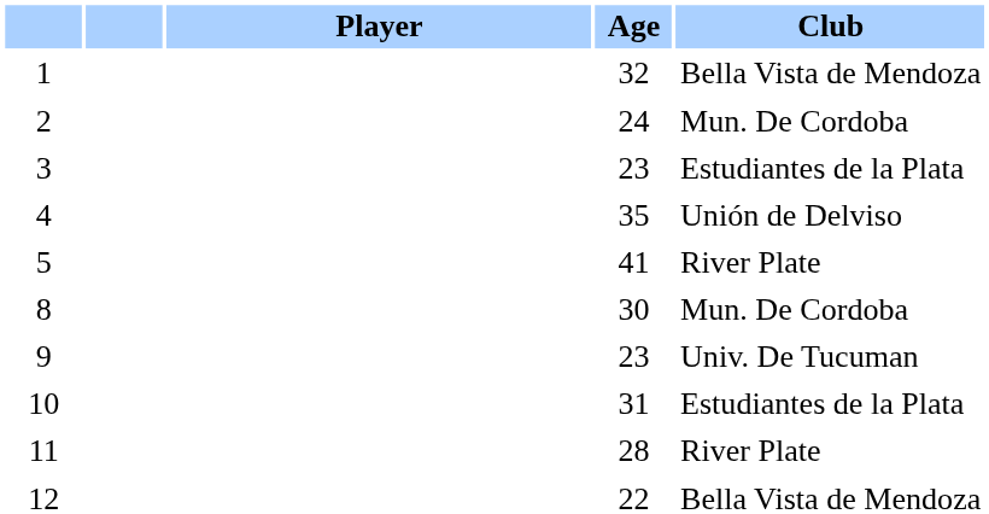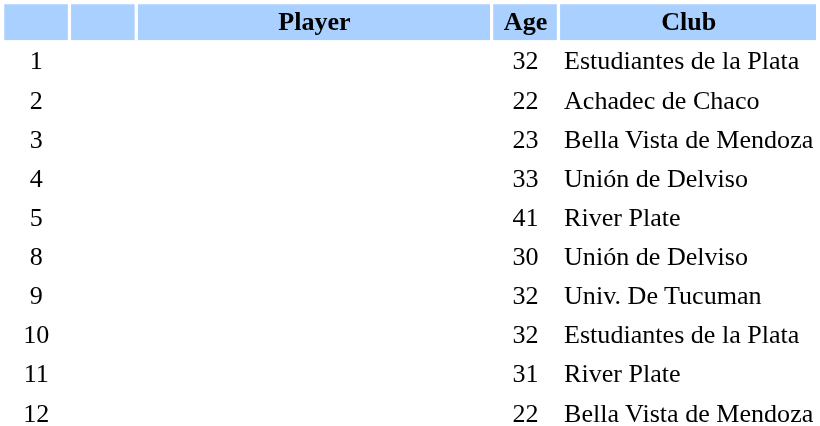 <table class="sortable" border="0" cellspacing="2" cellpadding="2">
 <tr style="background-color:#AAD0FF">
 <th width=8%></th>
 <th width=8%></th>
 <th width=44%>Player</th>
 <th width=8%>Age</th>
 <th width=32%>Club</th>
 </tr>
 <tr>
 <td style="text-align: center;">1</td>
 <td style="text-align: center;"></td>
 <td></td>
 <td style="text-align: center;">32</td>
-<td>Bella Vista de Mendoza</td>
+<td>Estudiantes de la Plata</td>
 </tr>
 <tr>
 <td style="text-align: center;">2</td>
 <td style="text-align: center;"></td>
 <td></td>
-<td style="text-align: center;">24</td>
-<td>Mun. De Cordoba</td>
+<td style="text-align: center;">22</td>
+<td>Achadec de Chaco</td>
 </tr>
 <tr>
 <td style="text-align: center;">3</td>
 <td style="text-align: center;"></td>
 <td></td>
 <td style="text-align: center;">23</td>
-<td>Estudiantes de la Plata</td>
+<td>Bella Vista de Mendoza</td>
 </tr>
 <tr>
 <td style="text-align: center;">4</td>
 <td style="text-align: center;"></td>
 <td></td>
-<td style="text-align: center;">35</td>
+<td style="text-align: center;">33</td>
 <td>Unión de Delviso</td>
 </tr>
 <tr>
 <td style="text-align: center;">5</td>
 <td style="text-align: center;"></td>
 <td></td>
 <td style="text-align: center;">41</td>
 <td>River Plate</td>
 </tr>
 <tr>
 <td style="text-align: center;">8</td>
 <td style="text-align: center;"></td>
 <td></td>
 <td style="text-align: center;">30</td>
-<td>Mun. De Cordoba</td>
+<td>Unión de Delviso</td>
 </tr>
 <tr>
 <td style="text-align: center;">9</td>
 <td style="text-align: center;"></td>
 <td></td>
-<td style="text-align: center;">23</td>
+<td style="text-align: center;">32</td>
 <td>Univ. De Tucuman</td>
 </tr>
 <tr>
 <td style="text-align: center;">10</td>
 <td style="text-align: center;"></td>
 <td></td>
-<td style="text-align: center;">31</td>
+<td style="text-align: center;">32</td>
 <td>Estudiantes de la Plata</td>
 </tr>
 <tr>
 <td style="text-align: center;">11</td>
 <td style="text-align: center;"></td>
 <td></td>
-<td style="text-align: center;">28</td>
+<td style="text-align: center;">31</td>
 <td>River Plate</td>
 </tr>
 <tr>
 <td style="text-align: center;">12</td>
 <td style="text-align: center;"></td>
 <td></td>
 <td style="text-align: center;">22</td>
 <td>Bella Vista de Mendoza</td>
 </tr>
 </table>
